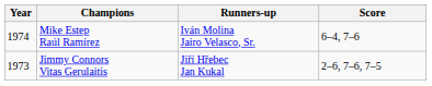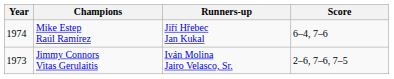 <table class="wikitable">
 <tr>
 <th style="width:40px">Year</th>
 <th style="width:200px">Champions</th>
 <th style="width:200px">Runners-up</th>
 <th style="width:150px" class="unsortable">Score</th>
 </tr>
 <tr>
 <td>1974</td>
 <td> <a href='#'>Mike Estep</a><br> <a href='#'>Raúl Ramírez</a></td>
-<td> <a href='#'>Iván Molina</a><br> <a href='#'>Jairo Velasco, Sr.</a></td>
+<td> <a href='#'>Jiří Hřebec</a><br> <a href='#'>Jan Kukal</a></td>
 <td>6–4, 7–6</td>
 </tr>
 <tr>
 <td>1973</td>
 <td> <a href='#'>Jimmy Connors</a><br> <a href='#'>Vitas Gerulaitis</a>  </td>
-<td> <a href='#'>Jiří Hřebec</a><br> <a href='#'>Jan Kukal</a></td>
+<td> <a href='#'>Iván Molina</a><br> <a href='#'>Jairo Velasco, Sr.</a></td>
 <td>2–6, 7–6, 7–5</td>
 </tr>
 </table>
